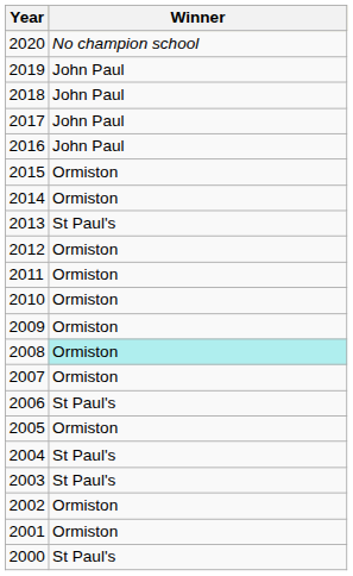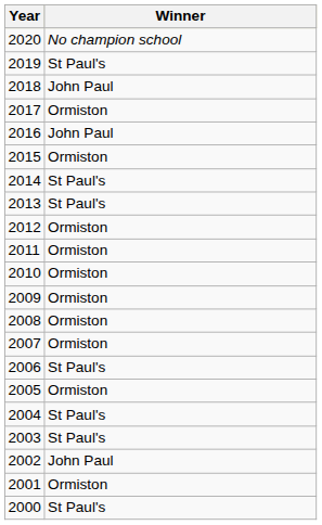 <table class="wikitable">
 <tr bgcolor=#bdb76b>
 <th style="width:2em;">Year</th>
 <th style="width:18em;">Winner</th>
 </tr>
 <tr>
 <td>2020</td>
 <td><em>No champion school</em></td>
 </tr>
 <tr>
 <td>2019</td>
-<td>John Paul</td>
+<td>St Paul's</td>
 </tr>
 <tr>
 <td>2018</td>
 <td>John Paul</td>
 </tr>
 <tr>
 <td>2017</td>
-<td>John Paul</td>
+<td>Ormiston</td>
 </tr>
 <tr>
 <td>2016</td>
 <td>John Paul</td>
 </tr>
 <tr>
 <td>2015</td>
 <td>Ormiston</td>
 </tr>
 <tr>
 <td>2014</td>
-<td>Ormiston</td>
+<td>St Paul's</td>
 </tr>
 <tr>
 <td>2013</td>
 <td>St Paul's</td>
 </tr>
 <tr>
 <td>2012</td>
 <td>Ormiston</td>
 </tr>
 <tr>
 <td>2011</td>
 <td>Ormiston</td>
 </tr>
 <tr>
 <td>2010</td>
 <td>Ormiston</td>
 </tr>
 <tr>
 <td>2009</td>
 <td>Ormiston</td>
 </tr>
 <tr>
 <td>2008</td>
-<td style="background: paleturquoise;">Ormiston</td>
+<td>Ormiston</td>
 </tr>
 <tr>
 <td>2007</td>
 <td>Ormiston</td>
 </tr>
 <tr>
 <td>2006</td>
 <td>St Paul's</td>
 </tr>
 <tr>
 <td>2005</td>
 <td>Ormiston</td>
 </tr>
 <tr>
 <td>2004</td>
 <td>St Paul's</td>
 </tr>
 <tr>
 <td>2003</td>
 <td>St Paul's</td>
 </tr>
 <tr>
 <td>2002</td>
-<td>Ormiston</td>
+<td>John Paul</td>
 </tr>
 <tr>
 <td>2001</td>
 <td>Ormiston</td>
 </tr>
 <tr>
 <td>2000</td>
 <td>St Paul's</td>
 </tr>
 </table>
